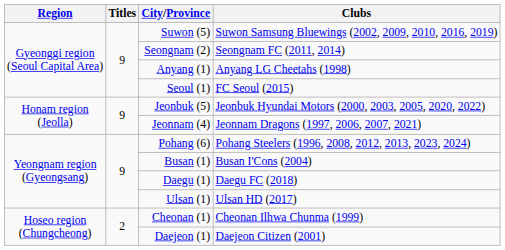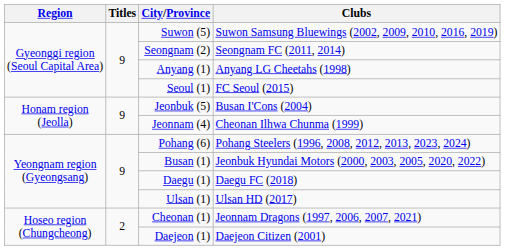 <table class="wikitable">
 <tr>
 <th><a href='#'>Region</a></th>
 <th>Titles</th>
 <th><a href='#'>City</a>/<a href='#'>Province</a></th>
 <th>Clubs</th>
 </tr>
 <tr>
 <td align=center rowspan=4><a href='#'>Gyeonggi region</a><br>(<a href='#'>Seoul Capital Area</a>)</td>
 <td rowspan=4 align=center>9</td>
 <td align="right"><a href='#'>Suwon</a> (5)</td>
 <td><a href='#'>Suwon Samsung Bluewings</a> (<a href='#'>2002</a>, <a href='#'>2009</a>, <a href='#'>2010</a>, <a href='#'>2016</a>, <a href='#'>2019</a>)</td>
 </tr>
 <tr>
 <td align="right"><a href='#'>Seongnam</a> (2)</td>
 <td><a href='#'>Seongnam FC</a> (<a href='#'>2011</a>, <a href='#'>2014</a>)</td>
 </tr>
 <tr>
 <td align="right"><a href='#'>Anyang</a> (1)</td>
 <td><a href='#'>Anyang LG Cheetahs</a> (<a href='#'>1998</a>)</td>
 </tr>
 <tr>
 <td align="right"><a href='#'>Seoul</a> (1)</td>
 <td><a href='#'>FC Seoul</a> (<a href='#'>2015</a>)</td>
 </tr>
 <tr>
 <td align=center  rowspan=2><a href='#'>Honam region</a><br>(<a href='#'>Jeolla</a>)</td>
 <td rowspan=2 align=center>9</td>
 <td align="right"><a href='#'>Jeonbuk</a> (5)</td>
-<td><a href='#'>Jeonbuk Hyundai Motors</a> (<a href='#'>2000</a>, <a href='#'>2003</a>, <a href='#'>2005</a>, <a href='#'>2020</a>, <a href='#'>2022</a>)</td>
+<td><a href='#'>Busan I'Cons</a> (<a href='#'>2004</a>)</td>
 </tr>
 <tr>
 <td align="right"><a href='#'>Jeonnam</a> (4)</td>
-<td><a href='#'>Jeonnam Dragons</a> (<a href='#'>1997</a>, <a href='#'>2006</a>, <a href='#'>2007</a>, <a href='#'>2021</a>)</td>
+<td><a href='#'>Cheonan Ilhwa Chunma</a> (<a href='#'>1999</a>)</td>
 </tr>
 <tr>
 <td align=center rowspan=4><a href='#'>Yeongnam region</a><br>(<a href='#'>Gyeongsang</a>)</td>
 <td rowspan=4 align=center>9</td>
 <td align="right"><a href='#'>Pohang</a> (6)</td>
 <td><a href='#'>Pohang Steelers</a> (<a href='#'>1996</a>, <a href='#'>2008</a>, <a href='#'>2012</a>, <a href='#'>2013</a>, <a href='#'>2023</a>, <a href='#'>2024</a>)</td>
 </tr>
 <tr>
 <td align="right"><a href='#'>Busan</a> (1)</td>
-<td><a href='#'>Busan I'Cons</a> (<a href='#'>2004</a>)</td>
+<td><a href='#'>Jeonbuk Hyundai Motors</a> (<a href='#'>2000</a>, <a href='#'>2003</a>, <a href='#'>2005</a>, <a href='#'>2020</a>, <a href='#'>2022</a>)</td>
 </tr>
 <tr>
 <td align="right"><a href='#'>Daegu</a> (1)</td>
 <td><a href='#'>Daegu FC</a> (<a href='#'>2018</a>)</td>
 </tr>
 <tr>
 <td align="right"><a href='#'>Ulsan</a> (1)</td>
 <td><a href='#'>Ulsan HD</a> (<a href='#'>2017</a>)</td>
 </tr>
 <tr>
 <td align=center  rowspan=2><a href='#'>Hoseo region</a><br>(<a href='#'>Chungcheong</a>)</td>
 <td rowspan=2 align=center>2</td>
 <td align="right"><a href='#'>Cheonan</a> (1)</td>
-<td><a href='#'>Cheonan Ilhwa Chunma</a> (<a href='#'>1999</a>)</td>
+<td><a href='#'>Jeonnam Dragons</a> (<a href='#'>1997</a>, <a href='#'>2006</a>, <a href='#'>2007</a>, <a href='#'>2021</a>)</td>
 </tr>
 <tr>
 <td align="right"><a href='#'>Daejeon</a> (1)</td>
 <td><a href='#'>Daejeon Citizen</a> (<a href='#'>2001</a>)</td>
 </tr>
 </table>
